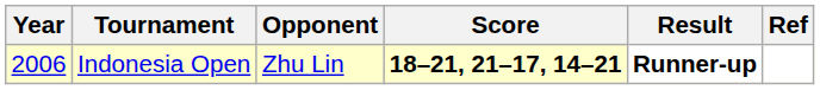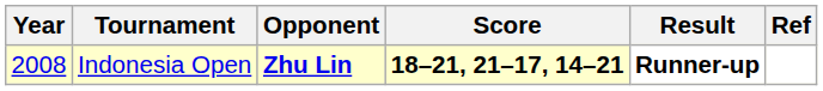 <table class="sortable wikitable" style="font-size: 90%">
 <tr>
 <th>Year</th>
 <th>Tournament</th>
 <th>Opponent</th>
 <th>Score</th>
 <th>Result</th>
 <th>Ref</th>
 </tr>
 <tr style="background:#FFFFCC">
-<td align="center"><a href='#'>2006</a></td>
+<td align="center"><a href='#'>2008</a></td>
 <td align="left"><a href='#'>Indonesia Open</a></td>
-<td align="left"> <a href='#'>Zhu Lin</a></td>
+<td align="left"><strong> <a href='#'>Zhu Lin</a></strong></td>
 <td align="left"><strong>18–21, 21–17, 14–21</strong></td>
 <td style="text-align: left; background:white"> <strong>Runner-up</strong></td>
 <td style="text-align: center; background:white"></td>
 </tr>
 </table>
